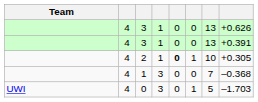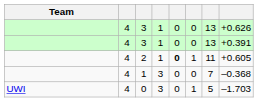 <table class="wikitable" style="text-align:center">
 <tr>
 <th width=180>Team</th>
 <th width=20></th>
 <th width=20></th>
 <th width=20></th>
 <th width=20></th>
 <th width=20></th>
 <th width=20></th>
 <th width=45></th>
 </tr>
 <tr style="background:#cfc">
 <td align="left"></td>
 <td>4</td>
 <td>3</td>
 <td>1</td>
 <td>0</td>
 <td>0</td>
 <td>13</td>
 <td>+0.626</td>
 </tr>
 <tr style="background:#cfc">
 <td align="left"></td>
 <td>4</td>
 <td>3</td>
 <td>1</td>
 <td>0</td>
 <td>0</td>
 <td>13</td>
 <td>+0.391</td>
 </tr>
 <tr>
 <td align="left"></td>
 <td>4</td>
 <td>2</td>
 <td>1</td>
 <td><strong>0</strong></td>
 <td>1</td>
-<td>10</td>
-<td>+0.305</td>
+<td>11</td>
+<td>+0.605</td>
 </tr>
 <tr>
 <td align="left"></td>
 <td>4</td>
 <td>1</td>
 <td>3</td>
 <td>0</td>
 <td>0</td>
 <td>7</td>
 <td>–0.368</td>
 </tr>
 <tr>
 <td align="left"> <a href='#'>UWI</a></td>
 <td>4</td>
 <td>0</td>
 <td>3</td>
 <td>0</td>
 <td>1</td>
 <td>5</td>
 <td>–1.703</td>
 </tr>
 </table>
